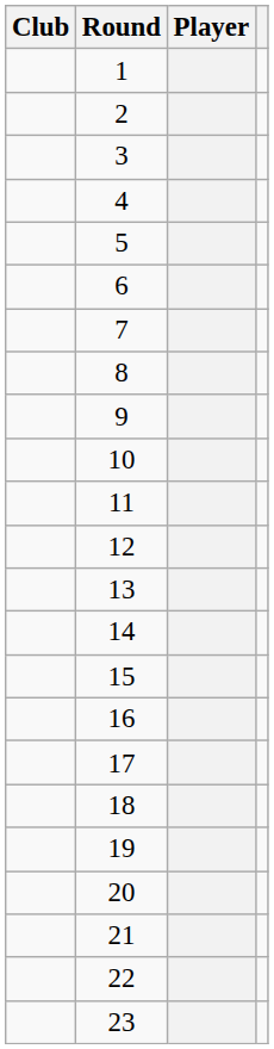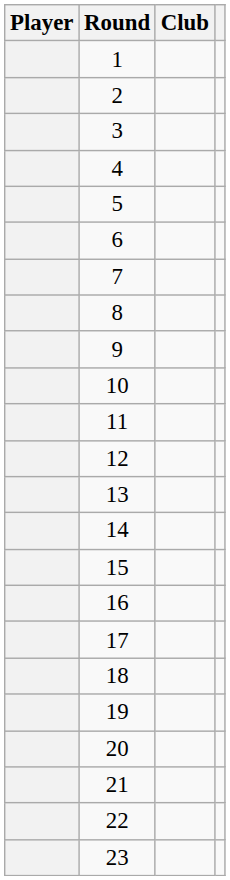 <table class="wikitable plainrowheaders sortable" style="text-align:center">
 <tr>
+<th scope="col">Player</th>
+<th scope="col">Round</th>
 <th scope="col">Club</th>
-<th scope="col">Round</th>
-<th scope="col">Player</th>
 <th scope="col" class="unsortable"></th>
 </tr>
 <tr>
+<th scope="row"></th>
+<td>1</td>
 <td></td>
-<td>1</td>
-<th scope="row"></th>
 <td></td>
 </tr>
 <tr>
+<th scope="row"></th>
+<td>2</td>
 <td></td>
-<td>2</td>
-<th scope="row"></th>
 <td></td>
 </tr>
 <tr>
+<th scope="row"></th>
+<td>3</td>
 <td></td>
-<td>3</td>
-<th scope="row"></th>
 <td></td>
 </tr>
 <tr>
+<th scope="row"></th>
+<td>4</td>
 <td></td>
-<td>4</td>
-<th scope="row"></th>
 <td></td>
 </tr>
 <tr>
+<th scope="row"></th>
+<td>5</td>
 <td></td>
-<td>5</td>
-<th scope="row"></th>
 <td></td>
 </tr>
 <tr>
+<th scope="row"></th>
+<td>6</td>
 <td></td>
-<td>6</td>
-<th scope="row"></th>
 <td></td>
 </tr>
 <tr>
+<th scope="row"></th>
+<td>7</td>
 <td></td>
-<td>7</td>
-<th scope="row"></th>
 <td></td>
 </tr>
 <tr>
+<th scope="row"></th>
+<td>8</td>
 <td></td>
-<td>8</td>
-<th scope="row"></th>
 <td></td>
 </tr>
 <tr>
+<th scope="row"></th>
+<td>9</td>
 <td></td>
-<td>9</td>
-<th scope="row"></th>
 <td></td>
 </tr>
 <tr>
+<th scope="row"></th>
+<td>10</td>
 <td></td>
-<td>10</td>
-<th scope="row"></th>
 <td></td>
 </tr>
 <tr>
+<th scope="row"></th>
+<td>11</td>
 <td></td>
-<td>11</td>
-<th scope="row"></th>
 <td></td>
 </tr>
 <tr>
+<th scope="row"></th>
+<td>12</td>
 <td></td>
-<td>12</td>
-<th scope="row"></th>
 <td></td>
 </tr>
 <tr>
+<th scope="row"></th>
+<td>13</td>
 <td></td>
-<td>13</td>
-<th scope="row"></th>
 <td></td>
 </tr>
 <tr>
+<th scope="row"></th>
+<td>14</td>
 <td></td>
-<td>14</td>
-<th scope="row"></th>
 <td></td>
 </tr>
 <tr>
+<th scope="row"></th>
+<td>15</td>
 <td></td>
-<td>15</td>
-<th scope="row"></th>
 <td></td>
 </tr>
 <tr>
+<th scope="row"></th>
+<td>16</td>
 <td></td>
-<td>16</td>
-<th scope="row"></th>
 <td></td>
 </tr>
 <tr>
+<th scope="row"></th>
+<td>17</td>
 <td></td>
-<td>17</td>
-<th scope="row"></th>
 <td></td>
 </tr>
 <tr>
+<th scope="row"></th>
+<td>18</td>
 <td></td>
-<td>18</td>
-<th scope="row"></th>
 <td></td>
 </tr>
 <tr>
+<th scope="row"></th>
+<td>19</td>
 <td></td>
-<td>19</td>
-<th scope="row"></th>
 <td></td>
 </tr>
 <tr>
+<th scope="row"></th>
+<td>20</td>
 <td></td>
-<td>20</td>
-<th scope="row"></th>
 <td></td>
 </tr>
 <tr>
+<th scope="row"></th>
+<td>21</td>
 <td></td>
-<td>21</td>
-<th scope="row"></th>
 <td></td>
 </tr>
 <tr>
+<th scope="row"></th>
+<td>22</td>
 <td></td>
-<td>22</td>
-<th scope="row"></th>
 <td></td>
 </tr>
 <tr>
+<th scope="row"></th>
+<td>23</td>
 <td></td>
-<td>23</td>
-<th scope="row"></th>
 <td></td>
 </tr>
 </table>
